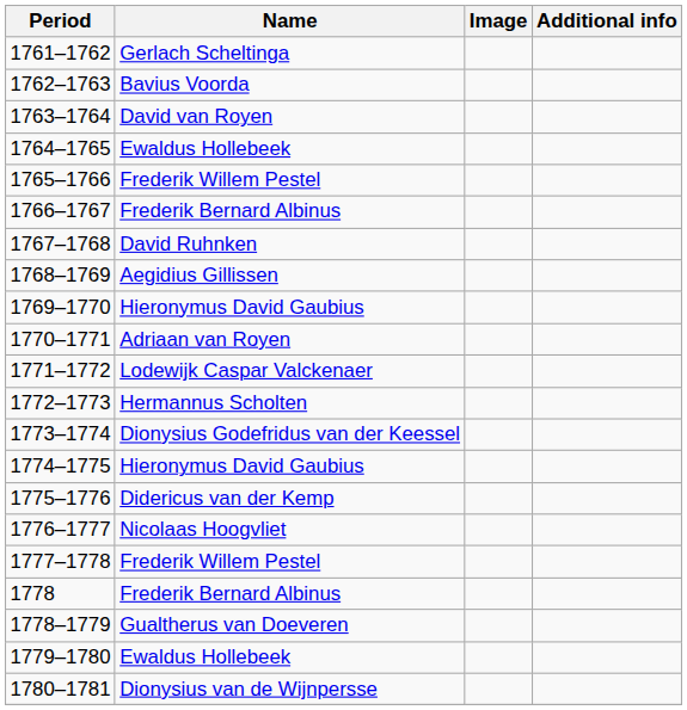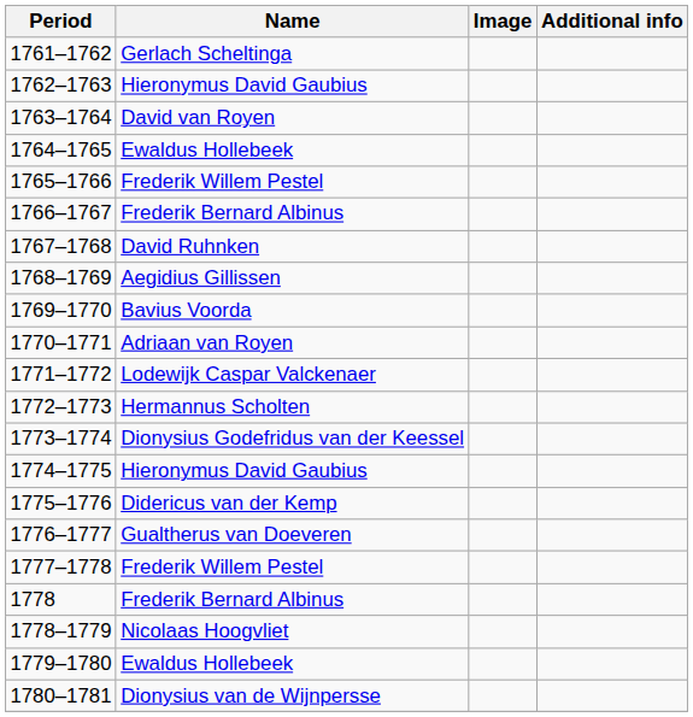 <table class="wikitable">
 <tr>
 <th>Period</th>
 <th>Name</th>
 <th>Image</th>
 <th>Additional info</th>
 </tr>
 <tr>
 <td>1761–1762</td>
 <td><a href='#'>Gerlach Scheltinga</a></td>
 <td></td>
 <td></td>
 </tr>
 <tr>
 <td>1762–1763</td>
-<td><a href='#'>Bavius Voorda</a></td>
+<td><a href='#'>Hieronymus David Gaubius</a></td>
 <td></td>
 <td></td>
 </tr>
 <tr>
 <td>1763–1764</td>
 <td><a href='#'>David van Royen</a></td>
 <td></td>
 <td></td>
 </tr>
 <tr>
 <td>1764–1765</td>
 <td><a href='#'>Ewaldus Hollebeek</a></td>
 <td></td>
 <td></td>
 </tr>
 <tr>
 <td>1765–1766</td>
 <td><a href='#'>Frederik Willem Pestel</a></td>
 <td></td>
 <td></td>
 </tr>
 <tr>
 <td>1766–1767</td>
 <td><a href='#'>Frederik Bernard Albinus</a></td>
 <td></td>
 <td></td>
 </tr>
 <tr>
 <td>1767–1768</td>
 <td><a href='#'>David Ruhnken</a></td>
 <td></td>
 <td></td>
 </tr>
 <tr>
 <td>1768–1769</td>
 <td><a href='#'>Aegidius Gillissen</a></td>
 <td></td>
 <td></td>
 </tr>
 <tr>
 <td>1769–1770</td>
-<td><a href='#'>Hieronymus David Gaubius</a></td>
+<td><a href='#'>Bavius Voorda</a></td>
 <td></td>
 <td></td>
 </tr>
 <tr>
 <td>1770–1771</td>
 <td><a href='#'>Adriaan van Royen</a></td>
 <td></td>
 <td></td>
 </tr>
 <tr>
 <td>1771–1772</td>
 <td><a href='#'>Lodewijk Caspar Valckenaer</a></td>
 <td></td>
 <td></td>
 </tr>
 <tr>
 <td>1772–1773</td>
 <td><a href='#'>Hermannus Scholten</a></td>
 <td></td>
 <td></td>
 </tr>
 <tr>
 <td>1773–1774</td>
 <td><a href='#'>Dionysius Godefridus van der Keessel</a></td>
 <td></td>
 <td></td>
 </tr>
 <tr>
 <td>1774–1775</td>
 <td><a href='#'>Hieronymus David Gaubius</a></td>
 <td></td>
 <td></td>
 </tr>
 <tr>
 <td>1775–1776</td>
 <td><a href='#'>Didericus van der Kemp</a></td>
 <td></td>
 <td></td>
 </tr>
 <tr>
 <td>1776–1777</td>
-<td><a href='#'>Nicolaas Hoogvliet</a></td>
+<td><a href='#'>Gualtherus van Doeveren</a></td>
 <td></td>
 <td></td>
 </tr>
 <tr>
 <td>1777–1778</td>
 <td><a href='#'>Frederik Willem Pestel</a></td>
 <td></td>
 <td></td>
 </tr>
 <tr>
 <td>1778</td>
 <td><a href='#'>Frederik Bernard Albinus</a></td>
 <td></td>
 <td></td>
 </tr>
 <tr>
 <td>1778–1779</td>
-<td><a href='#'>Gualtherus van Doeveren</a></td>
+<td><a href='#'>Nicolaas Hoogvliet</a></td>
 <td></td>
 <td></td>
 </tr>
 <tr>
 <td>1779–1780</td>
 <td><a href='#'>Ewaldus Hollebeek</a></td>
 <td></td>
 <td></td>
 </tr>
 <tr>
 <td>1780–1781</td>
 <td><a href='#'>Dionysius van de Wijnpersse</a></td>
 <td></td>
 <td></td>
 </tr>
 <tr>
 </tr>
 </table>
